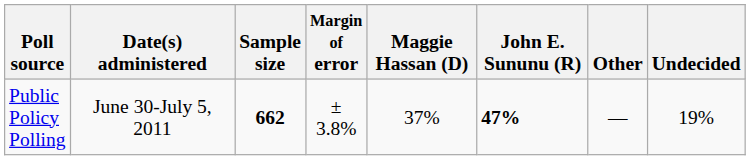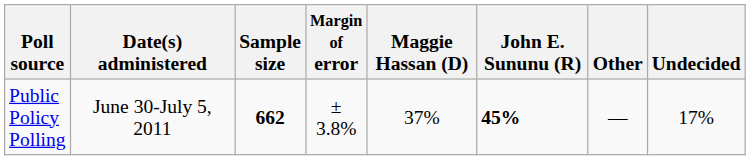 <table class="wikitable">
 <tr valign= bottom>
 <th>Poll source</th>
 <th style="width:160px;">Date(s)<br>administered</th>
 <th class=small>Sample<br>size</th>
 <th><small>Margin of</small><br>error</th>
 <th style="width:110px;">Maggie<br>Hassan (D)</th>
 <th style="width:110px;">John E.<br>Sununu (R)</th>
 <th>Other</th>
 <th>Undecided</th>
 </tr>
 <tr>
 <td><a href='#'>Public Policy Polling</a></td>
 <td align=center>June 30-July 5, 2011</td>
 <td align=center><strong>662</strong></td>
 <td align=center>± 3.8%</td>
 <td align=center>37%</td>
-<td><strong>47%</strong></td>
+<td><strong>45%</strong></td>
 <td align=center>—</td>
-<td align=center>19%</td>
+<td align=center>17%</td>
 </tr>
 </table>
